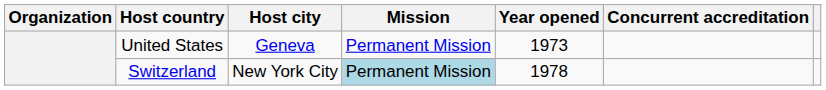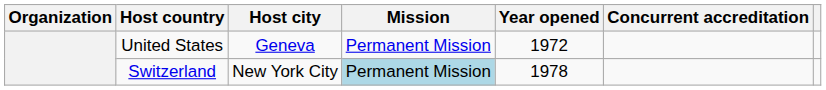 <table class="wikitable plainrowheaders" style="text-align:center;">
 <tr>
 <th scope="col">Organization</th>
 <th scope="col">Host country</th>
 <th scope="col">Host city</th>
 <th scope="col">Mission</th>
 <th scope="col">Year opened</th>
 <th scope="col">Concurrent accreditation</th>
 <th scope="col"></th>
 </tr>
 <tr>
 <th scope="row" rowspan="2"></th>
 <td>United States</td>
 <td><a href='#'>Geneva</a></td>
 <td><a href='#'>Permanent Mission</a></td>
-<td>1973</td>
+<td>1972</td>
 <td></td>
 <td></td>
 </tr>
 <tr>
 <td><a href='#'>Switzerland</a></td>
 <td>New York City</td>
 <td style="background: lightblue;">Permanent Mission</td>
 <td>1978</td>
 <td></td>
 <td></td>
 </tr>
 </table>
